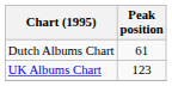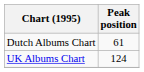 <table class="wikitable">
 <tr>
 <th>Chart (1995)</th>
 <th>Peak<br>position</th>
 </tr>
 <tr>
 <td>Dutch Albums Chart</td>
 <td align="center">61</td>
 </tr>
 <tr>
 <td><a href='#'>UK Albums Chart</a></td>
-<td align="center">123</td>
+<td align="center">124</td>
 </tr>
 <tr>
 </tr>
 </table>
